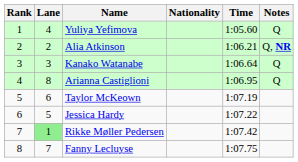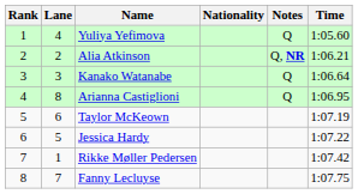 <table class="wikitable sortable" style="text-align:center">
 <tr>
 <th>Rank</th>
 <th>Lane</th>
 <th>Name</th>
 <th>Nationality</th>
+<th>Notes</th>
 <th>Time</th>
-<th>Notes</th>
 </tr>
 <tr bgcolor=ccffcc>
 <td>1</td>
 <td>4</td>
 <td align=left><a href='#'>Yuliya Yefimova</a></td>
 <td align=left></td>
+<td>Q</td>
 <td>1:05.60</td>
-<td>Q</td>
 </tr>
 <tr bgcolor=ccffcc>
 <td>2</td>
 <td>2</td>
 <td align=left><a href='#'>Alia Atkinson</a></td>
 <td align=left></td>
+<td>Q, <strong><a href='#'>NR</a></strong></td>
 <td>1:06.21</td>
-<td>Q, <strong><a href='#'>NR</a></strong></td>
 </tr>
 <tr bgcolor=ccffcc>
 <td>3</td>
 <td>3</td>
 <td align=left><a href='#'>Kanako Watanabe</a></td>
 <td align=left></td>
+<td>Q</td>
 <td>1:06.64</td>
-<td>Q</td>
 </tr>
 <tr bgcolor=ccffcc>
 <td>4</td>
 <td>8</td>
 <td align=left><a href='#'>Arianna Castiglioni</a></td>
 <td align=left></td>
+<td>Q</td>
 <td>1:06.95</td>
-<td>Q</td>
 </tr>
 <tr>
 <td>5</td>
 <td>6</td>
 <td align=left><a href='#'>Taylor McKeown</a></td>
 <td align=left></td>
+<td></td>
 <td>1:07.19</td>
-<td></td>
 </tr>
 <tr>
 <td>6</td>
 <td>5</td>
 <td align=left><a href='#'>Jessica Hardy</a></td>
 <td align=left></td>
+<td></td>
 <td>1:07.22</td>
-<td></td>
 </tr>
 <tr>
 <td>7</td>
-<td style="background: lightgreen;">1</td>
+<td>1</td>
 <td align=left><a href='#'>Rikke Møller Pedersen</a></td>
 <td align=left></td>
+<td></td>
 <td>1:07.42</td>
-<td></td>
 </tr>
 <tr>
 <td>8</td>
 <td>7</td>
 <td align=left><a href='#'>Fanny Lecluyse</a></td>
 <td align=left></td>
+<td></td>
 <td>1:07.75</td>
-<td></td>
 </tr>
 </table>
